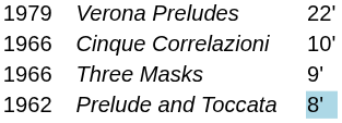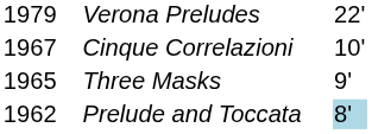 <table>
 <tr>
 <td>1979   </td>
 <td><em>Verona Preludes</em></td>
 <td>22'</td>
 </tr>
 <tr>
-<td>1966</td>
+<td>1967</td>
 <td><em>Cinque Correlazioni</em></td>
 <td>10'</td>
 </tr>
 <tr>
-<td>1966</td>
+<td>1965</td>
 <td><em>Three Masks</em></td>
 <td>9'</td>
 </tr>
 <tr>
 <td>1962</td>
 <td><em>Prelude and Toccata</em>    </td>
 <td style="background: lightblue;">8'</td>
 </tr>
 </table>
